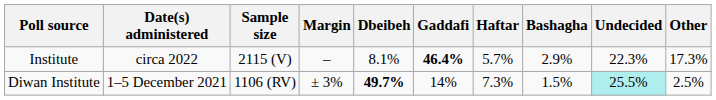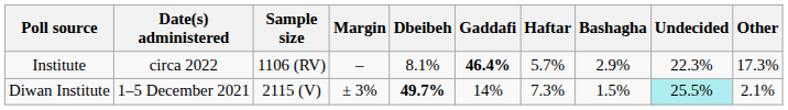 <table class="wikitable sortable" style="font-size:90%;text-align:center;">
 <tr>
 <th>Poll source</th>
 <th data-sort-type="date">Date(s)<br>administered</th>
 <th data-sort-type="number">Sample<br>size</th>
 <th>Margin<br></th>
 <th>Dbeibeh</th>
 <th>Gaddafi</th>
 <th>Haftar</th>
 <th>Bashagha</th>
 <th>Undecided</th>
 <th>Other</th>
 </tr>
 <tr>
 <td>Institute</td>
 <td>circa 2022</td>
-<td>2115 (V)</td>
+<td>1106 (RV)</td>
 <td>–</td>
 <td>8.1%</td>
 <td><strong>46.4%</strong></td>
 <td>5.7%</td>
 <td>2.9%</td>
 <td>22.3%</td>
 <td>17.3%</td>
 </tr>
 <tr>
 <td>Diwan Institute</td>
 <td>1–5 December 2021</td>
-<td>1106 (RV)</td>
+<td>2115 (V)</td>
 <td>± 3%</td>
 <td><strong>49.7%</strong></td>
 <td>14%</td>
 <td>7.3%</td>
 <td>1.5%</td>
 <td style="background: paleturquoise;">25.5%</td>
-<td>2.5%</td>
+<td>2.1%</td>
 </tr>
 </table>
